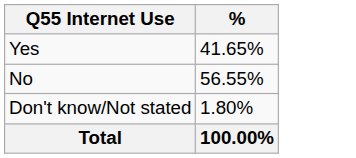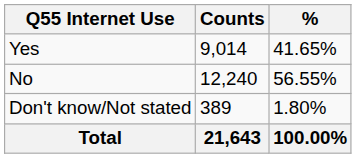 <table class="wikitable sortable">
 <tr>
 <th>Q55 Internet Use</th>
+<th>Counts</th>
 <th>%</th>
 </tr>
 <tr>
 <td>Yes</td>
+<td>9,014</td>
 <td>41.65%</td>
 </tr>
 <tr>
 <td>No</td>
+<td>12,240</td>
 <td>56.55%</td>
 </tr>
 <tr>
 <td>Don't know/Not stated</td>
+<td>389</td>
 <td>1.80%</td>
 </tr>
 <tr>
 <th>Total</th>
+<th>21,643</th>
 <th>100.00%</th>
 </tr>
 </table>
